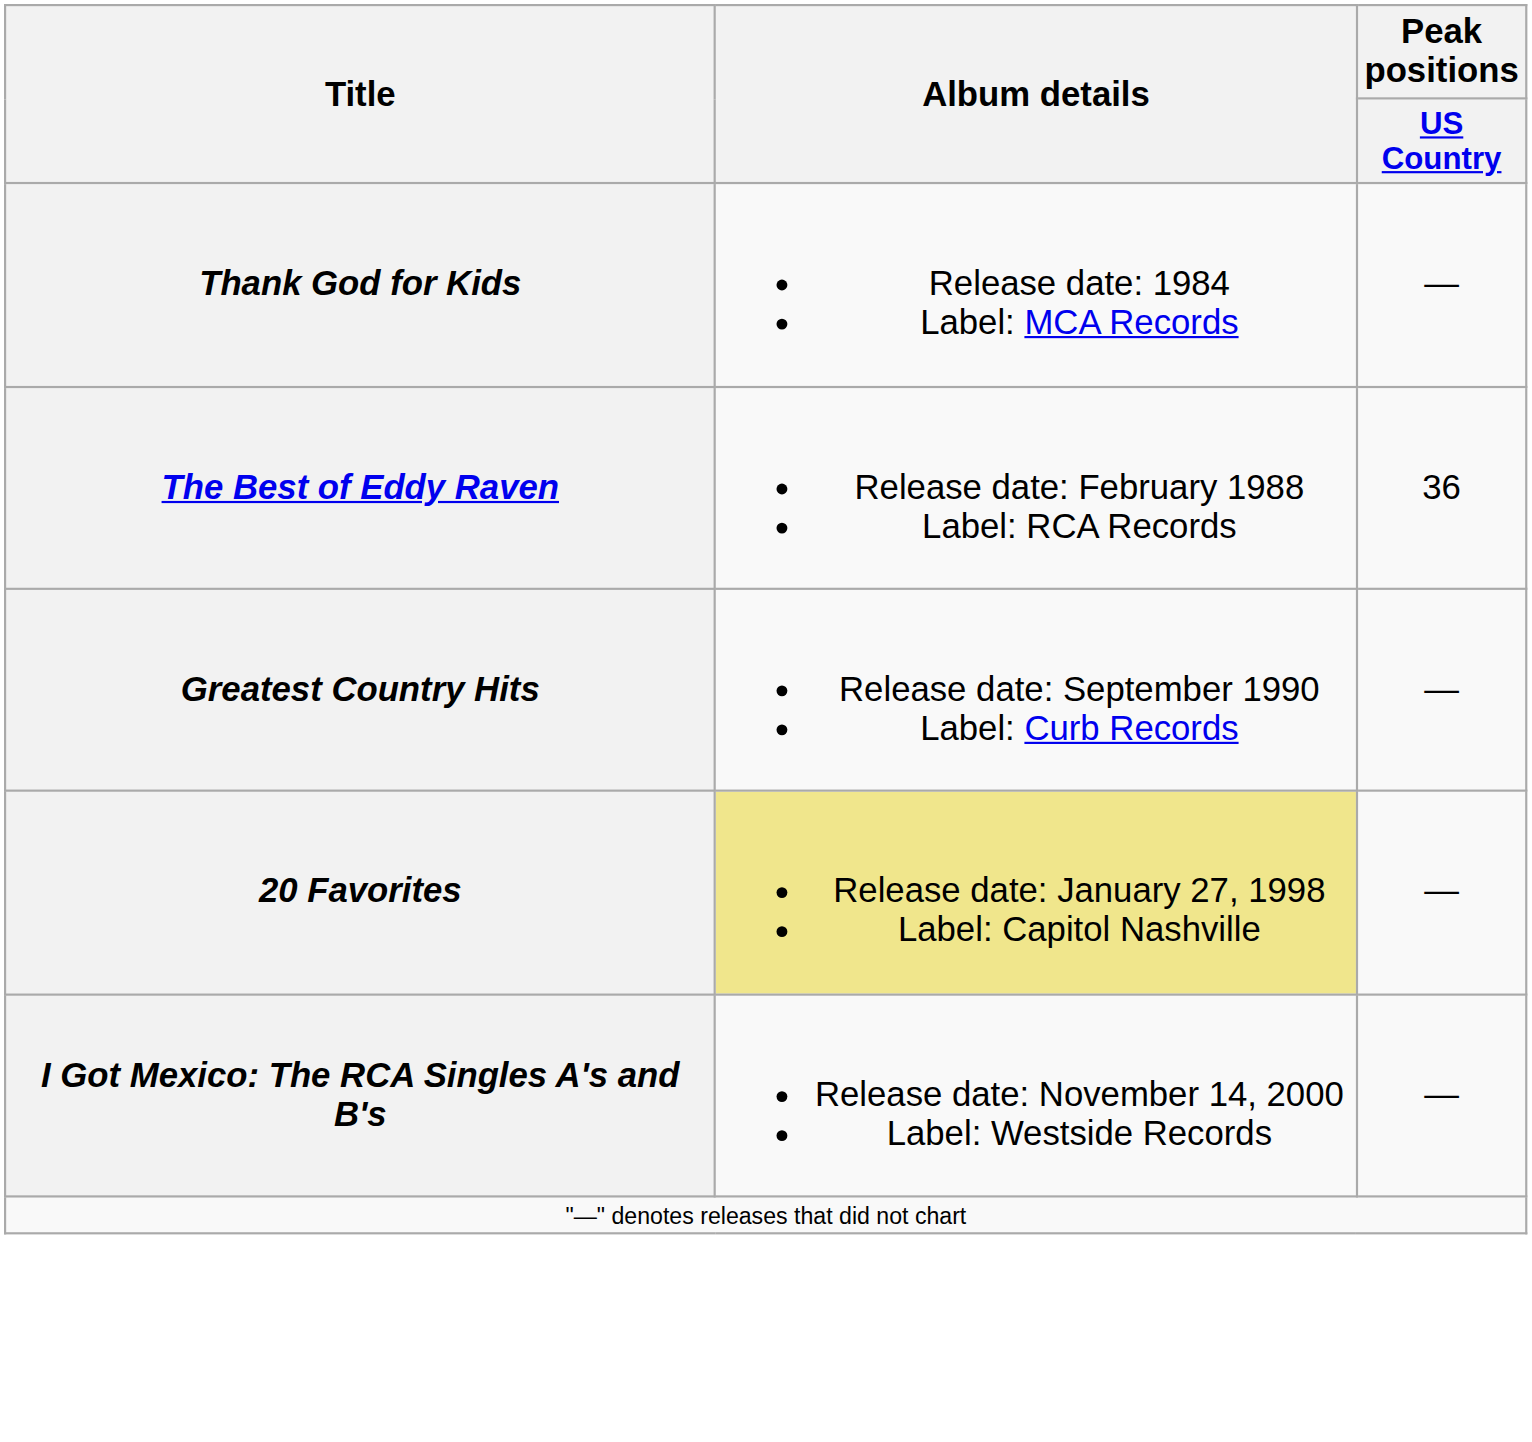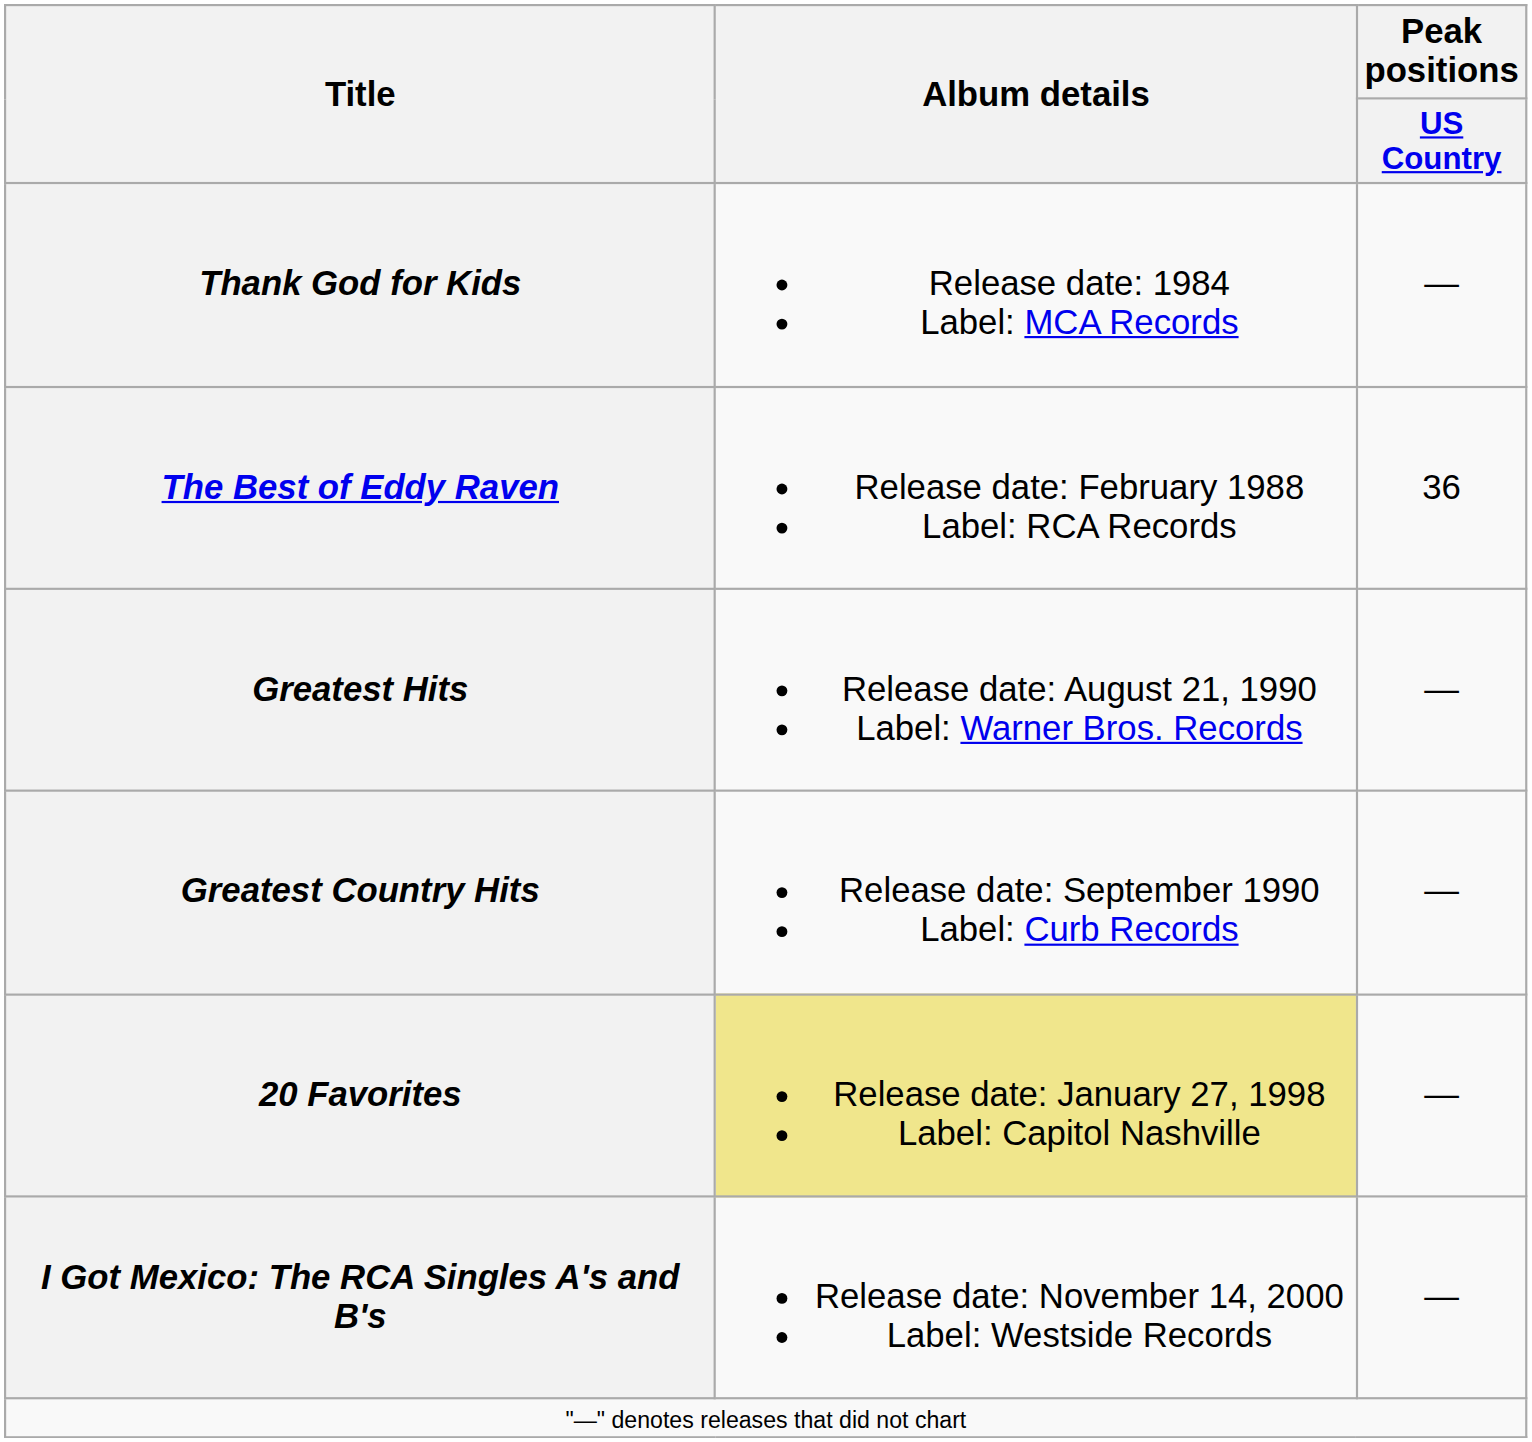 <table class="wikitable plainrowheaders" style="text-align:center;">
 <tr>
 <th rowspan="2" style="width:20em;">Title</th>
 <th rowspan="2" style="width:18em;">Album details</th>
 <th colspan="1">Peak<br>positions</th>
 </tr>
 <tr>
 <th style="width:4em;font-size:90%;"><a href='#'>US Country</a></th>
 </tr>
 <tr>
 <th scope="row"><em>Thank God for Kids</em></th>
 <td><br><ul><li>Release date: 1984</li><li>Label: <a href='#'>MCA Records</a></li></ul></td>
 <td>—</td>
 </tr>
 <tr>
 <th scope="row"><em><a href='#'>The Best of Eddy Raven</a></em></th>
 <td><br><ul><li>Release date: February 1988</li><li>Label: RCA Records</li></ul></td>
 <td>36</td>
 </tr>
 <tr>
+<th scope="row"><em>Greatest Hits</em></th>
+<td><br><ul><li>Release date: August 21, 1990</li><li>Label: <a href='#'>Warner Bros. Records</a></li></ul></td>
+<td>—</td>
+</tr>
+<tr>
 <th scope="row"><em>Greatest Country Hits</em></th>
 <td><br><ul><li>Release date: September 1990</li><li>Label: <a href='#'>Curb Records</a></li></ul></td>
 <td>—</td>
 </tr>
 <tr>
 <th scope="row"><em>20 Favorites</em></th>
 <td style="background: khaki;"><br><ul><li>Release date: January 27, 1998</li><li>Label: Capitol Nashville</li></ul></td>
 <td>—</td>
 </tr>
 <tr>
 <th scope="row"><em>I Got Mexico: The RCA Singles A's and B's</em></th>
 <td><br><ul><li>Release date: November 14, 2000</li><li>Label: Westside Records</li></ul></td>
 <td>—</td>
 </tr>
 <tr>
 <td align="center" colspan="3" style="font-size:8pt">"—" denotes releases that did not chart</td>
 </tr>
 </table>
